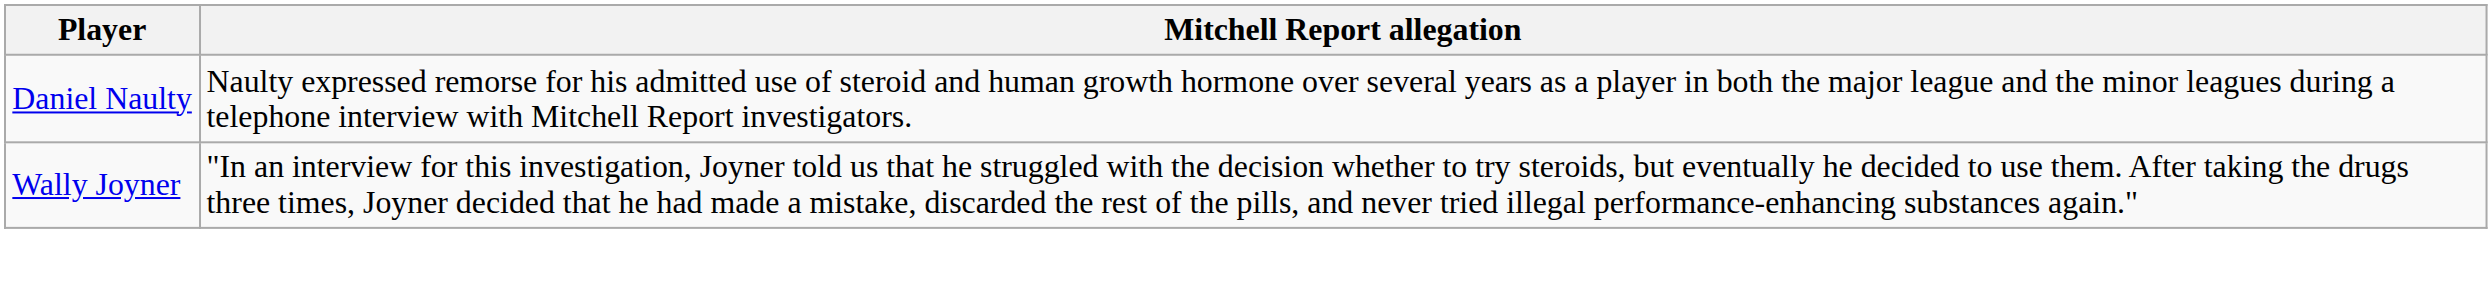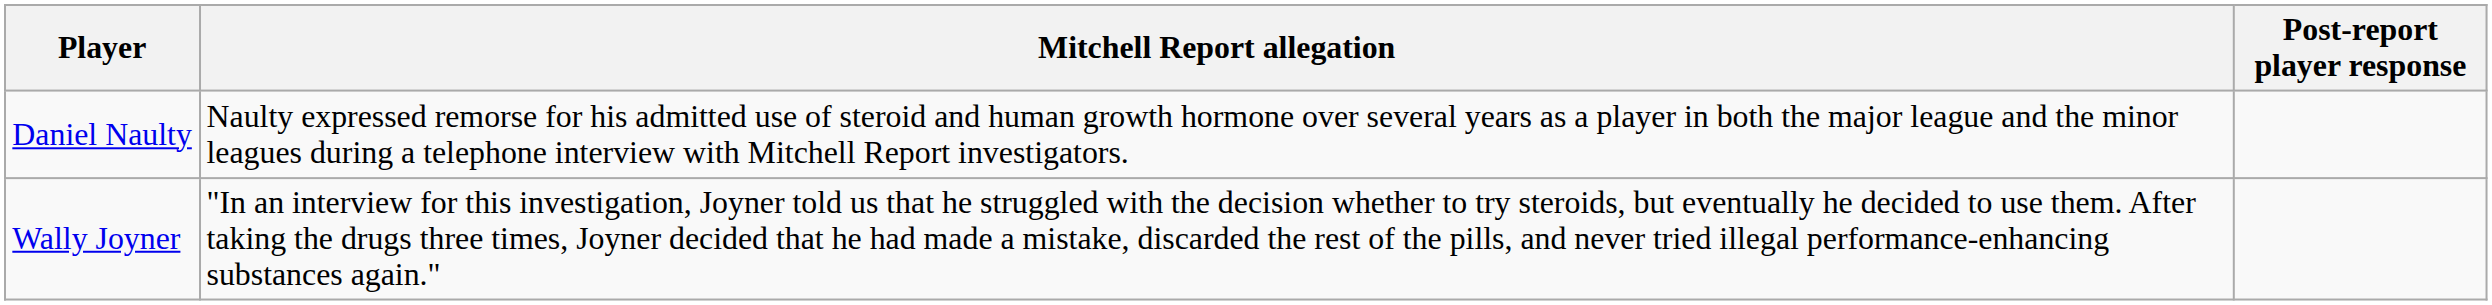 <table class="wikitable">
 <tr>
 <th>Player</th>
 <th>Mitchell Report allegation</th>
+<th>Post-report player response</th>
 </tr>
 <tr>
 <td style=white-space:nowrap;><a href='#'>Daniel Naulty</a></td>
 <td>Naulty expressed remorse for his admitted use of steroid and human growth hormone over several years as a player in both the major league and the minor leagues during a telephone interview with Mitchell Report investigators.</td>
+<td></td>
 </tr>
 <tr>
 <td style=white-space:nowrap;><a href='#'>Wally Joyner</a></td>
 <td>"In an interview for this investigation, Joyner told us that he struggled with the decision whether to try steroids, but eventually he decided to use them. After taking the drugs three times, Joyner decided that he had made a mistake, discarded the rest of the pills, and never tried illegal performance-enhancing substances again."</td>
+<td></td>
 </tr>
 </table>
